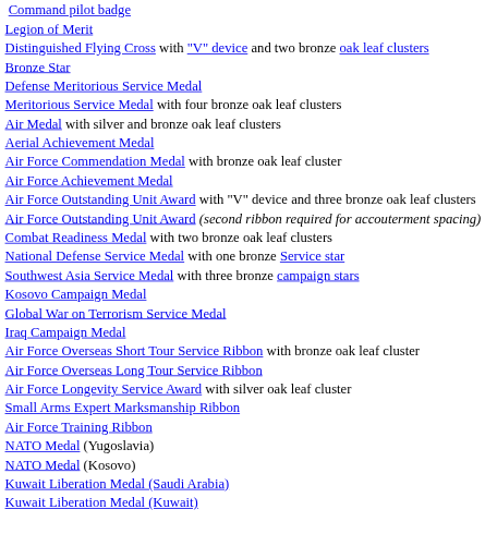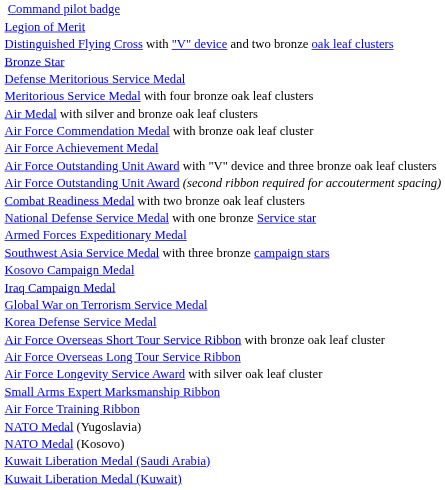 <table>
 <tr>
 <td colspan="2">  <a href='#'>Command pilot badge</a></td>
 </tr>
 <tr>
 <td></td>
 <td><a href='#'>Legion of Merit</a></td>
 </tr>
 <tr>
 <td></td>
 <td><a href='#'>Distinguished Flying Cross</a> with <a href='#'>"V" device</a> and two bronze <a href='#'>oak leaf clusters</a></td>
 </tr>
 <tr>
 <td></td>
 <td><a href='#'>Bronze Star</a></td>
 </tr>
 <tr>
 <td></td>
 <td><a href='#'>Defense Meritorious Service Medal</a></td>
 </tr>
 <tr>
 <td></td>
 <td><a href='#'>Meritorious Service Medal</a> with four bronze oak leaf clusters</td>
 </tr>
 <tr>
 <td></td>
 <td><a href='#'>Air Medal</a> with silver and bronze oak leaf clusters</td>
 </tr>
 <tr>
 <td></td>
-<td><a href='#'>Aerial Achievement Medal</a></td>
-</tr>
-<tr>
-<td></td>
 <td><a href='#'>Air Force Commendation Medal</a> with bronze oak leaf cluster</td>
 </tr>
 <tr>
 <td></td>
 <td><a href='#'>Air Force Achievement Medal</a></td>
 </tr>
 <tr>
 <td></td>
 <td><a href='#'>Air Force Outstanding Unit Award</a> with "V" device and three bronze oak leaf clusters</td>
 </tr>
 <tr>
 <td></td>
 <td><a href='#'>Air Force Outstanding Unit Award</a> <em>(second ribbon required for accouterment spacing)</em></td>
 </tr>
 <tr>
 <td></td>
 <td><a href='#'>Combat Readiness Medal</a> with two bronze oak leaf clusters</td>
 </tr>
 <tr>
 <td></td>
 <td><a href='#'>National Defense Service Medal</a> with one bronze <a href='#'>Service star</a></td>
 </tr>
 <tr>
 <td></td>
+<td><a href='#'>Armed Forces Expeditionary Medal</a></td>
+</tr>
+<tr>
+<td></td>
 <td><a href='#'>Southwest Asia Service Medal</a> with three bronze <a href='#'>campaign stars</a></td>
 </tr>
 <tr>
 <td></td>
 <td><a href='#'>Kosovo Campaign Medal</a></td>
 </tr>
 <tr>
 <td></td>
+<td><a href='#'>Iraq Campaign Medal</a></td>
+</tr>
+<tr>
+<td></td>
 <td><a href='#'>Global War on Terrorism Service Medal</a></td>
 </tr>
 <tr>
 <td></td>
-<td><a href='#'>Iraq Campaign Medal</a></td>
+<td><a href='#'>Korea Defense Service Medal</a></td>
 </tr>
 <tr>
 <td></td>
 <td><a href='#'>Air Force Overseas Short Tour Service Ribbon</a> with bronze oak leaf cluster</td>
 </tr>
 <tr>
 <td></td>
 <td><a href='#'>Air Force Overseas Long Tour Service Ribbon</a></td>
 </tr>
 <tr>
 <td></td>
 <td><a href='#'>Air Force Longevity Service Award</a> with silver oak leaf cluster</td>
 </tr>
 <tr>
 <td></td>
 <td><a href='#'>Small Arms Expert Marksmanship Ribbon</a></td>
 </tr>
 <tr>
 <td></td>
 <td><a href='#'>Air Force Training Ribbon</a></td>
 </tr>
 <tr>
 <td></td>
 <td><a href='#'>NATO Medal</a> (Yugoslavia)</td>
 </tr>
 <tr>
 <td></td>
 <td><a href='#'>NATO Medal</a> (Kosovo)</td>
 </tr>
 <tr>
 <td></td>
 <td><a href='#'>Kuwait Liberation Medal (Saudi Arabia)</a></td>
 </tr>
 <tr>
 <td></td>
 <td><a href='#'>Kuwait Liberation Medal (Kuwait)</a></td>
 </tr>
 <tr>
 </tr>
 </table>
